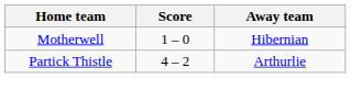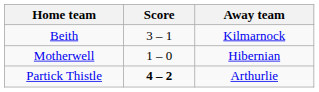 <table class="wikitable" style="text-align: center">
 <tr>
 <th width=140>Home team</th>
 <th width=80>Score</th>
 <th width=140>Away team</th>
+</tr>
+<tr>
+<td><a href='#'>Beith</a></td>
+<td>3 – 1</td>
+<td><a href='#'>Kilmarnock</a></td>
 </tr>
 <tr>
 <td><a href='#'>Motherwell</a></td>
 <td>1 – 0</td>
 <td><a href='#'>Hibernian</a></td>
 </tr>
 <tr>
 <td><a href='#'>Partick Thistle</a></td>
-<td>4 – 2</td>
+<td><strong>4 – 2</strong></td>
 <td><a href='#'>Arthurlie</a></td>
 </tr>
 </table>
